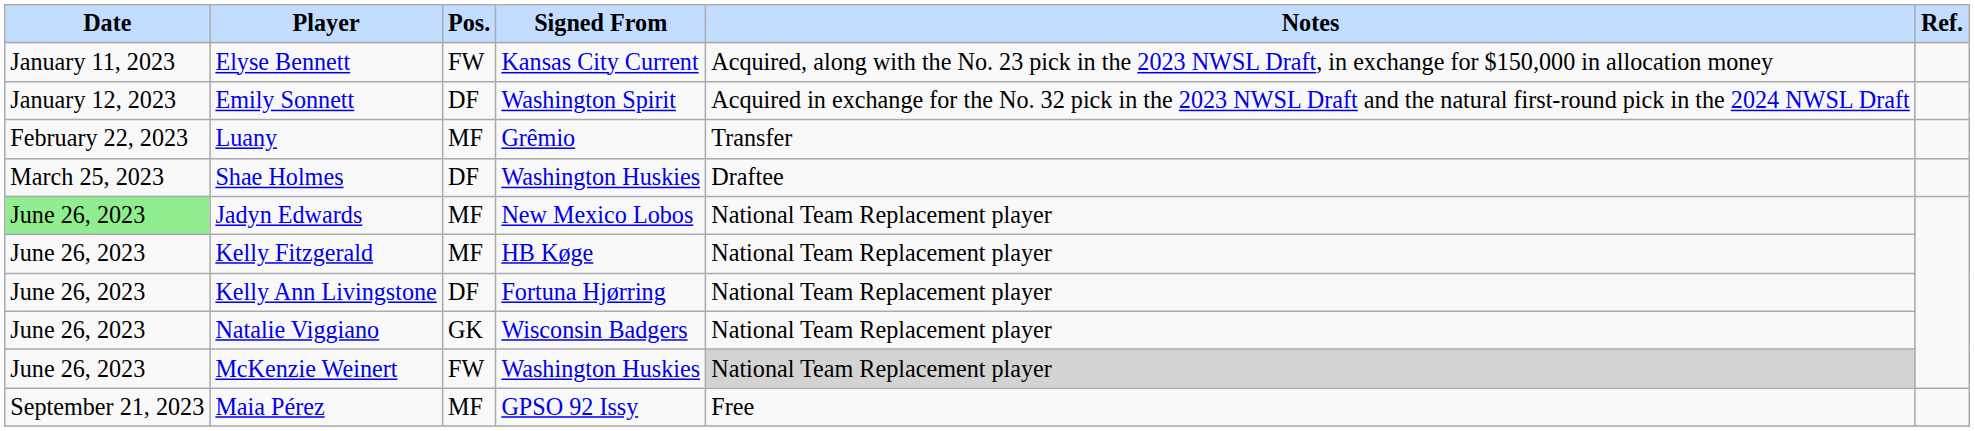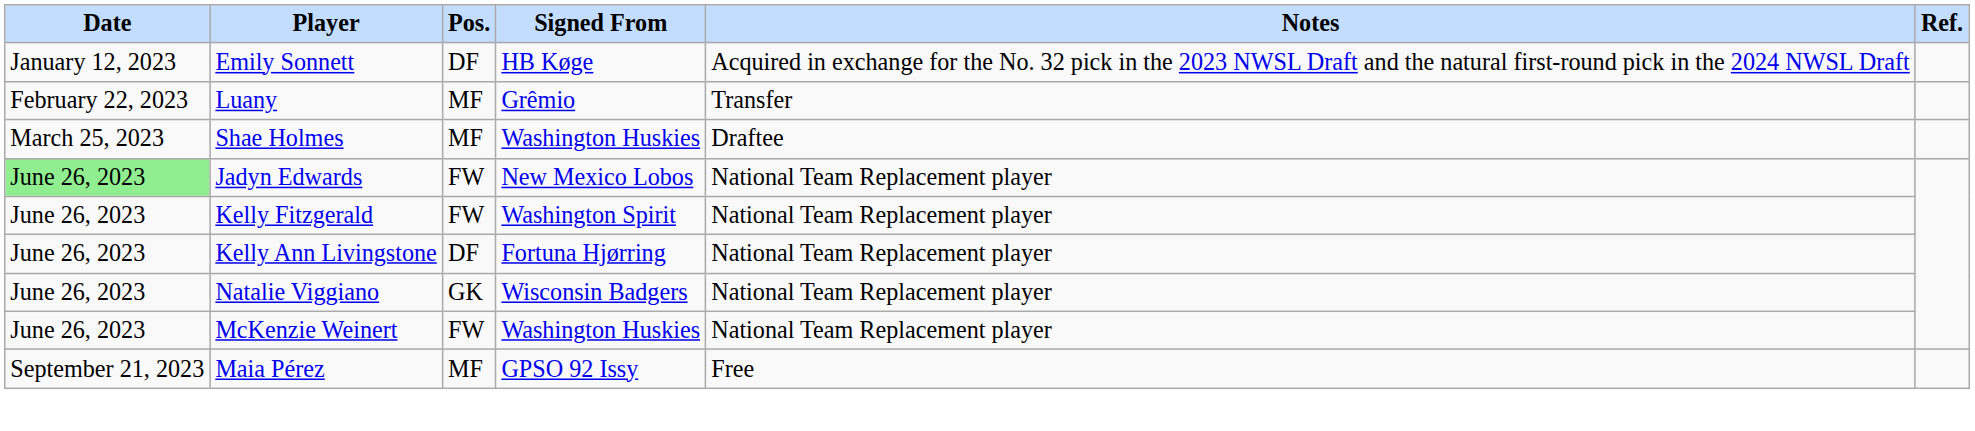 <table class="wikitable" style="text-align:left;">
 <tr>
 <th style="background:#c2ddff">Date</th>
 <th style="background:#c2ddff">Player</th>
 <th style="background:#c2ddff">Pos.</th>
 <th style="background:#c2ddff">Signed From</th>
 <th style="background:#c2ddff">Notes</th>
 <th style="background:#c2ddff">Ref.</th>
 </tr>
 <tr>
-<td style="white-space: nowrap;">January 11, 2023</td>
-<td style="white-space: nowrap;"> <a href='#'>Elyse Bennett</a></td>
-<td>FW</td>
-<td style="white-space: nowrap;"> <a href='#'>Kansas City Current</a></td>
-<td>Acquired, along with the No. 23 pick in the <a href='#'>2023 NWSL Draft</a>, in exchange for $150,000 in allocation money</td>
-<td></td>
-</tr>
-<tr>
 <td style="white-space: nowrap;">January 12, 2023</td>
 <td style="white-space: nowrap;"> <a href='#'>Emily Sonnett</a></td>
 <td>DF</td>
-<td style="white-space: nowrap;"> <a href='#'>Washington Spirit</a></td>
+<td style="white-space: nowrap;"> <a href='#'>HB Køge</a></td>
 <td>Acquired in exchange for the No. 32 pick in the <a href='#'>2023 NWSL Draft</a> and the natural first-round pick in the <a href='#'>2024 NWSL Draft</a></td>
 <td></td>
 </tr>
 <tr>
 <td style="white-space: nowrap;">February 22, 2023</td>
 <td style="white-space: nowrap;"> <a href='#'>Luany</a></td>
 <td>MF</td>
 <td style="white-space: nowrap;"> <a href='#'>Grêmio</a></td>
 <td>Transfer</td>
 <td></td>
 </tr>
 <tr>
 <td style="white-space: nowrap;">March 25, 2023</td>
 <td style="white-space: nowrap;"> <a href='#'>Shae Holmes</a></td>
-<td>DF</td>
+<td>MF</td>
 <td style="white-space: nowrap;"> <a href='#'>Washington Huskies</a></td>
 <td>Draftee</td>
 <td></td>
 </tr>
 <tr>
 <td style="background: lightgreen; white-space: nowrap;">June 26, 2023</td>
 <td style="white-space: nowrap;"> <a href='#'>Jadyn Edwards</a></td>
-<td>MF</td>
+<td>FW</td>
 <td style="white-space: nowrap;"> <a href='#'>New Mexico Lobos</a></td>
 <td>National Team Replacement player</td>
 <td rowspan=5></td>
 </tr>
 <tr>
 <td style="white-space: nowrap;">June 26, 2023</td>
 <td style="white-space: nowrap;"> <a href='#'>Kelly Fitzgerald</a></td>
-<td>MF</td>
-<td style="white-space: nowrap;"> <a href='#'>HB Køge</a></td>
+<td>FW</td>
+<td style="white-space: nowrap;"> <a href='#'>Washington Spirit</a></td>
 <td>National Team Replacement player</td>
 </tr>
 <tr>
 <td style="white-space: nowrap;">June 26, 2023</td>
 <td style="white-space: nowrap;"> <a href='#'>Kelly Ann Livingstone</a></td>
 <td>DF</td>
 <td style="white-space: nowrap;"> <a href='#'>Fortuna Hjørring</a></td>
 <td>National Team Replacement player</td>
 </tr>
 <tr>
 <td style="white-space: nowrap;">June 26, 2023</td>
 <td style="white-space: nowrap;"> <a href='#'>Natalie Viggiano</a></td>
 <td>GK</td>
 <td style="white-space: nowrap;"> <a href='#'>Wisconsin Badgers</a></td>
 <td>National Team Replacement player</td>
 </tr>
 <tr>
 <td style="white-space: nowrap;">June 26, 2023</td>
 <td style="white-space: nowrap;"> <a href='#'>McKenzie Weinert</a></td>
 <td>FW</td>
 <td style="white-space: nowrap;"> <a href='#'>Washington Huskies</a></td>
-<td style="background: lightgrey;">National Team Replacement player</td>
+<td>National Team Replacement player</td>
 </tr>
 <tr>
 <td style="white-space: nowrap;">September 21, 2023</td>
 <td style="white-space: nowrap;"> <a href='#'>Maia Pérez</a></td>
 <td>MF</td>
 <td style="white-space: nowrap;"> <a href='#'>GPSO 92 Issy</a></td>
 <td>Free</td>
 <td></td>
 </tr>
 </table>
